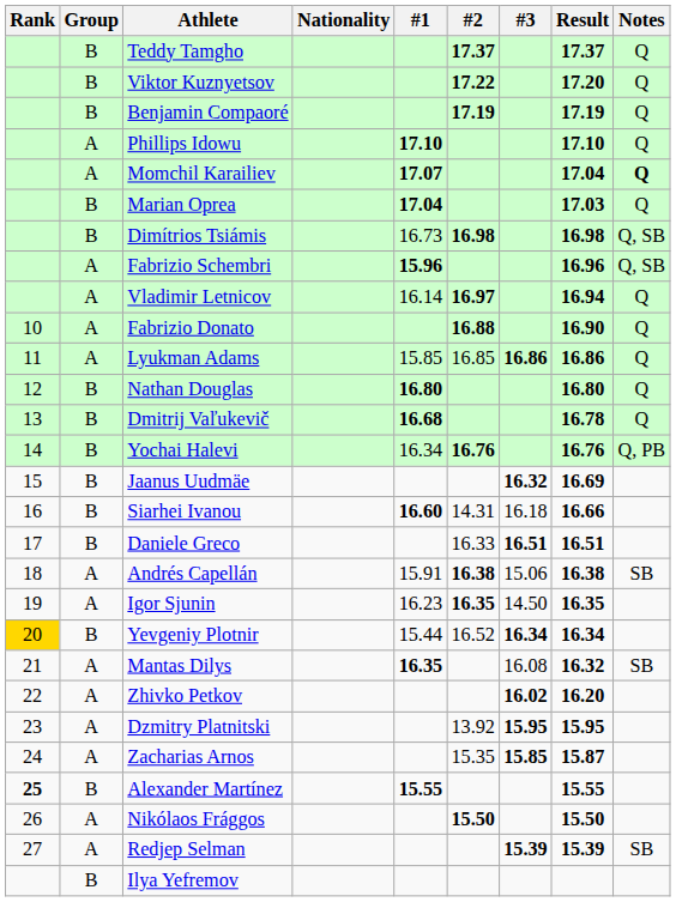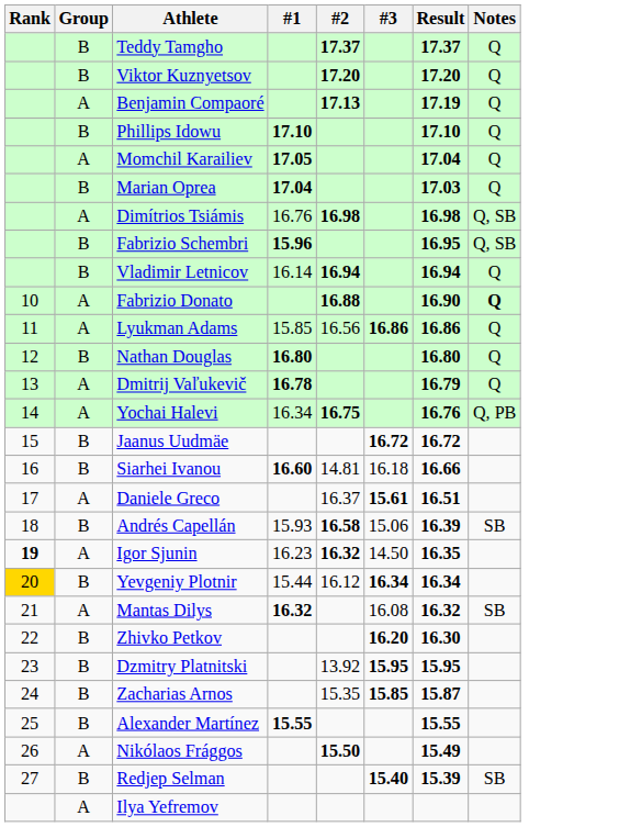 <table class="wikitable sortable" style="text-align:center">
 <tr>
 <th>Rank</th>
 <th>Group</th>
 <th>Athlete</th>
-<th>Nationality</th>
 <th>#1</th>
 <th>#2</th>
 <th>#3</th>
 <th>Result</th>
 <th>Notes</th>
 </tr>
 <tr bgcolor=ccffcc>
 <td></td>
 <td>B</td>
 <td align="left"><a href='#'>Teddy Tamgho</a></td>
-<td align=left></td>
 <td></td>
 <td><strong>17.37</strong></td>
 <td></td>
 <td><strong>17.37</strong></td>
 <td>Q</td>
 </tr>
 <tr bgcolor=ccffcc>
 <td></td>
 <td>B</td>
 <td align="left"><a href='#'>Viktor Kuznyetsov</a></td>
-<td align=left></td>
 <td></td>
-<td><strong>17.22</strong></td>
+<td><strong>17.20</strong></td>
 <td></td>
 <td><strong>17.20</strong></td>
 <td>Q</td>
 </tr>
 <tr bgcolor=ccffcc>
 <td></td>
-<td>B</td>
+<td>A</td>
 <td align="left"><a href='#'>Benjamin Compaoré</a></td>
-<td align=left></td>
 <td></td>
-<td><strong>17.19</strong></td>
+<td><strong>17.13</strong></td>
 <td></td>
 <td><strong>17.19</strong></td>
 <td>Q</td>
 </tr>
 <tr bgcolor=ccffcc>
 <td></td>
-<td>A</td>
+<td>B</td>
 <td align="left"><a href='#'>Phillips Idowu</a></td>
-<td align=left></td>
 <td><strong>17.10</strong></td>
 <td></td>
 <td></td>
 <td><strong>17.10</strong></td>
 <td>Q</td>
 </tr>
 <tr bgcolor=ccffcc>
 <td></td>
 <td>A</td>
 <td align="left"><a href='#'>Momchil Karailiev</a></td>
-<td align=left></td>
-<td><strong>17.07</strong></td>
+<td><strong>17.05</strong></td>
 <td></td>
 <td></td>
 <td><strong>17.04</strong></td>
-<td><strong>Q</strong></td>
+<td>Q</td>
 </tr>
 <tr bgcolor=ccffcc>
 <td></td>
 <td>B</td>
 <td align="left"><a href='#'>Marian Oprea</a></td>
-<td align=left></td>
 <td><strong>17.04</strong></td>
 <td></td>
 <td></td>
 <td><strong>17.03</strong></td>
 <td>Q</td>
 </tr>
 <tr bgcolor=ccffcc>
 <td></td>
-<td>B</td>
+<td>A</td>
 <td align="left"><a href='#'>Dimítrios Tsiámis</a></td>
-<td align=left></td>
-<td>16.73</td>
+<td>16.76</td>
 <td><strong>16.98</strong></td>
 <td></td>
 <td><strong>16.98</strong></td>
 <td>Q, SB</td>
 </tr>
 <tr bgcolor=ccffcc>
 <td></td>
-<td>A</td>
+<td>B</td>
 <td align="left"><a href='#'>Fabrizio Schembri</a></td>
-<td align=left></td>
 <td><strong>15.96</strong></td>
 <td></td>
 <td></td>
-<td><strong>16.96</strong></td>
+<td><strong>16.95</strong></td>
 <td>Q, SB</td>
 </tr>
 <tr bgcolor=ccffcc>
 <td></td>
-<td>A</td>
+<td>B</td>
 <td align="left"><a href='#'>Vladimir Letnicov</a></td>
-<td align=left></td>
 <td>16.14</td>
-<td><strong>16.97</strong></td>
+<td><strong>16.94</strong></td>
 <td></td>
 <td><strong>16.94</strong></td>
 <td>Q</td>
 </tr>
 <tr bgcolor=ccffcc>
 <td>10</td>
 <td>A</td>
 <td align="left"><a href='#'>Fabrizio Donato</a></td>
-<td align=left></td>
 <td></td>
 <td><strong>16.88</strong></td>
 <td></td>
 <td><strong>16.90</strong></td>
-<td>Q</td>
+<td><strong>Q</strong></td>
 </tr>
 <tr bgcolor=ccffcc>
 <td>11</td>
 <td>A</td>
 <td align="left"><a href='#'>Lyukman Adams</a></td>
-<td align=left></td>
 <td>15.85</td>
-<td>16.85</td>
+<td>16.56</td>
 <td><strong>16.86</strong></td>
 <td><strong>16.86</strong></td>
 <td>Q</td>
 </tr>
 <tr bgcolor=ccffcc>
 <td>12</td>
 <td>B</td>
 <td align="left"><a href='#'>Nathan Douglas</a></td>
-<td align=left></td>
 <td><strong>16.80</strong></td>
 <td></td>
 <td></td>
 <td><strong>16.80</strong></td>
 <td>Q</td>
 </tr>
 <tr bgcolor=ccffcc>
 <td>13</td>
-<td>B</td>
+<td>A</td>
 <td align="left"><a href='#'>Dmitrij Vaľukevič</a></td>
-<td align=left></td>
-<td><strong>16.68</strong></td>
+<td><strong>16.78</strong></td>
 <td></td>
 <td></td>
-<td><strong>16.78</strong></td>
+<td><strong>16.79</strong></td>
 <td>Q</td>
 </tr>
 <tr bgcolor=ccffcc>
 <td>14</td>
-<td>B</td>
+<td>A</td>
 <td align="left"><a href='#'>Yochai Halevi</a></td>
-<td align=left></td>
 <td>16.34</td>
-<td><strong>16.76</strong></td>
+<td><strong>16.75</strong></td>
 <td></td>
 <td><strong>16.76</strong></td>
 <td>Q, PB</td>
 </tr>
 <tr>
 <td>15</td>
 <td>B</td>
 <td align="left"><a href='#'>Jaanus Uudmäe</a></td>
-<td align=left></td>
 <td></td>
 <td></td>
-<td><strong>16.32</strong></td>
-<td><strong>16.69</strong></td>
+<td><strong>16.72</strong></td>
+<td><strong>16.72</strong></td>
 <td></td>
 </tr>
 <tr>
 <td>16</td>
 <td>B</td>
 <td align="left"><a href='#'>Siarhei Ivanou</a></td>
-<td align=left></td>
 <td><strong>16.60</strong></td>
-<td>14.31</td>
+<td>14.81</td>
 <td>16.18</td>
 <td><strong>16.66</strong></td>
 <td></td>
 </tr>
 <tr>
 <td>17</td>
-<td>B</td>
+<td>A</td>
 <td align="left"><a href='#'>Daniele Greco</a></td>
-<td align=left></td>
 <td></td>
-<td>16.33</td>
-<td><strong>16.51</strong></td>
+<td>16.37</td>
+<td><strong>15.61</strong></td>
 <td><strong>16.51</strong></td>
 <td></td>
 </tr>
 <tr>
 <td>18</td>
-<td>A</td>
+<td>B</td>
 <td align="left"><a href='#'>Andrés Capellán</a></td>
-<td align=left></td>
-<td>15.91</td>
-<td><strong>16.38</strong></td>
+<td>15.93</td>
+<td><strong>16.58</strong></td>
 <td>15.06</td>
-<td><strong>16.38</strong></td>
+<td><strong>16.39</strong></td>
 <td>SB</td>
 </tr>
 <tr>
-<td>19</td>
+<td><strong>19</strong></td>
 <td>A</td>
 <td align="left"><a href='#'>Igor Sjunin</a></td>
-<td align=left></td>
 <td>16.23</td>
-<td><strong>16.35</strong></td>
+<td><strong>16.32</strong></td>
 <td>14.50</td>
 <td><strong>16.35</strong></td>
 <td></td>
 </tr>
 <tr>
 <td style="background: gold;">20</td>
 <td>B</td>
 <td align="left"><a href='#'>Yevgeniy Plotnir</a></td>
-<td align=left></td>
 <td>15.44</td>
-<td>16.52</td>
+<td>16.12</td>
 <td><strong>16.34</strong></td>
 <td><strong>16.34</strong></td>
 <td></td>
 </tr>
 <tr>
 <td>21</td>
 <td>A</td>
 <td align="left"><a href='#'>Mantas Dilys</a></td>
-<td align=left></td>
-<td><strong>16.35</strong></td>
+<td><strong>16.32</strong></td>
 <td></td>
 <td>16.08</td>
 <td><strong>16.32</strong></td>
 <td>SB</td>
 </tr>
 <tr>
 <td>22</td>
-<td>A</td>
+<td>B</td>
 <td align="left"><a href='#'>Zhivko Petkov</a></td>
-<td align=left></td>
 <td></td>
 <td></td>
-<td><strong>16.02</strong></td>
 <td><strong>16.20</strong></td>
+<td><strong>16.30</strong></td>
 <td></td>
 </tr>
 <tr>
 <td>23</td>
-<td>A</td>
+<td>B</td>
 <td align="left"><a href='#'>Dzmitry Platnitski</a></td>
-<td align=left></td>
 <td></td>
 <td>13.92</td>
 <td><strong>15.95</strong></td>
 <td><strong>15.95</strong></td>
 <td></td>
 </tr>
 <tr>
 <td>24</td>
-<td>A</td>
+<td>B</td>
 <td align="left"><a href='#'>Zacharias Arnos</a></td>
-<td align=left></td>
 <td></td>
 <td>15.35</td>
 <td><strong>15.85</strong></td>
 <td><strong>15.87</strong></td>
 <td></td>
 </tr>
 <tr>
-<td><strong>25</strong></td>
+<td>25</td>
 <td>B</td>
 <td align="left"><a href='#'>Alexander Martínez</a></td>
-<td align=left></td>
 <td><strong>15.55</strong></td>
 <td></td>
 <td></td>
 <td><strong>15.55</strong></td>
 <td></td>
 </tr>
 <tr>
 <td>26</td>
 <td>A</td>
 <td align="left"><a href='#'>Nikólaos Frággos</a></td>
-<td align=left></td>
 <td></td>
 <td><strong>15.50</strong></td>
 <td></td>
-<td><strong>15.50</strong></td>
+<td><strong>15.49</strong></td>
 <td></td>
 </tr>
 <tr>
 <td>27</td>
-<td>A</td>
+<td>B</td>
 <td align="left"><a href='#'>Redjep Selman</a></td>
-<td align=left></td>
 <td></td>
 <td></td>
-<td><strong>15.39</strong></td>
+<td><strong>15.40</strong></td>
 <td><strong>15.39</strong></td>
 <td>SB</td>
 </tr>
 <tr>
 <td></td>
-<td>B</td>
+<td>A</td>
 <td align="left"><a href='#'>Ilya Yefremov</a></td>
-<td align=left></td>
 <td></td>
 <td></td>
 <td></td>
 <td><strong></strong></td>
 <td></td>
 </tr>
 </table>
